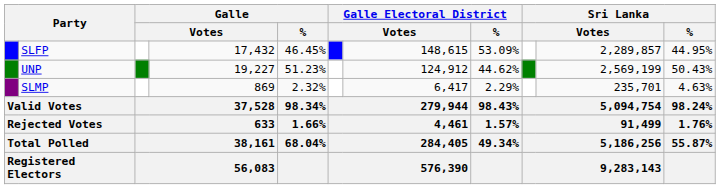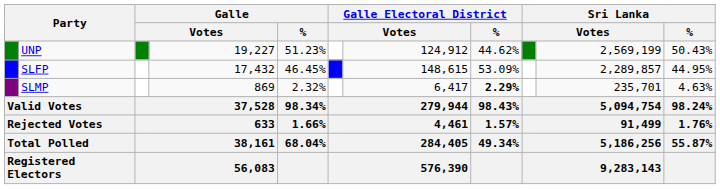 <table class="wikitable">
 <tr>
 <th colspan="2" width="144px"rowspan="2">Party</th>
 <th colspan="3" width="216px">Galle</th>
 <th colspan="3" width="216px"><a href='#'>Galle Electoral District</a></th>
 <th colspan="3" width="216px">Sri Lanka</th>
 </tr>
 <tr>
 <th colspan="2" width="144px">Votes</th>
 <th>%</th>
 <th colspan="2" width="144px">Votes</th>
 <th>%</th>
 <th colspan="2" width="144px">Votes</th>
 <th>%</th>
 </tr>
 <tr>
+<td style="background-color:green;" width="10px"></td>
+<td style="text-align:left;"><a href='#'>UNP</a></td>
+<td style="background-color:green;" width="10px"></td>
+<td style="text-align:right;">19,227</td>
+<td style="text-align:right;">51.23%</td>
+<td style="background-color:white;" width="10px"></td>
+<td style="text-align:right;">124,912</td>
+<td style="text-align:right;">44.62%</td>
+<td style="background-color:green;" width="10px"></td>
+<td style="text-align:right;">2,569,199</td>
+<td style="text-align:right;">50.43%</td>
+</tr>
+<tr>
 <td style="background-color:blue;" width="10px"></td>
 <td style="text-align:left;"><a href='#'>SLFP</a></td>
 <td style="background-color:white;" width="10px"></td>
 <td style="text-align:right;">17,432</td>
 <td style="text-align:right;">46.45%</td>
 <td style="background-color:blue;" width="10px"></td>
 <td style="text-align:right;">148,615</td>
 <td style="text-align:right;">53.09%</td>
 <td style="background-color:white;" width="10px"></td>
 <td style="text-align:right;">2,289,857</td>
 <td style="text-align:right;">44.95%</td>
 </tr>
 <tr>
-<td style="background-color:green;" width="10px"></td>
-<td style="text-align:left;"><a href='#'>UNP</a></td>
-<td style="background-color:green;" width="10px"></td>
-<td style="text-align:right;">19,227</td>
-<td style="text-align:right;">51.23%</td>
-<td style="background-color:white;" width="10px"></td>
-<td style="text-align:right;">124,912</td>
-<td style="text-align:right;">44.62%</td>
-<td style="background-color:green;" width="10px"></td>
-<td style="text-align:right;">2,569,199</td>
-<td style="text-align:right;">50.43%</td>
-</tr>
-<tr>
 <td style="background-color:purple;" width="10px"></td>
 <td style="text-align:left;"><a href='#'>SLMP</a></td>
 <td style="background-color:white;" width="10px"></td>
 <td style="text-align:right;">869</td>
 <td style="text-align:right;">2.32%</td>
 <td style="background-color:white;" width="10px"></td>
 <td style="text-align:right;">6,417</td>
-<td style="text-align:right;">2.29%</td>
+<td style="text-align:right;"><strong>2.29%</strong></td>
 <td style="background-color:white;" width="10px"></td>
 <td style="text-align:right;">235,701</td>
 <td style="text-align:right;">4.63%</td>
 </tr>
 <tr>
 <th colspan="2" width="144px"style="text-align:left;">Valid Votes</th>
 <th style="text-align:right;"colspan="2" width="144px">37,528</th>
 <th style="text-align:right;">98.34%</th>
 <th style="text-align:right;"colspan="2" width="144px">279,944</th>
 <th style="text-align:right;">98.43%</th>
 <th style="text-align:right;"colspan="2" width="144px">5,094,754</th>
 <th style="text-align:right;">98.24%</th>
 </tr>
 <tr>
 <th colspan="2" width="144px"style="text-align:left;">Rejected Votes</th>
 <th style="text-align:right;"colspan="2" width="144px">633</th>
 <th style="text-align:right;">1.66%</th>
 <th style="text-align:right;"colspan="2" width="144px">4,461</th>
 <th style="text-align:right;">1.57%</th>
 <th style="text-align:right;"colspan="2" width="144px">91,499</th>
 <th style="text-align:right;">1.76%</th>
 </tr>
 <tr>
 <th colspan="2" width="144px"style="text-align:left;">Total Polled</th>
 <th style="text-align:right;"colspan="2" width="144px">38,161</th>
 <th style="text-align:right;">68.04%</th>
 <th style="text-align:right;"colspan="2" width="144px">284,405</th>
 <th style="text-align:right;">49.34%</th>
 <th style="text-align:right;"colspan="2" width="144px">5,186,256</th>
 <th style="text-align:right;">55.87%</th>
 </tr>
 <tr>
 <th colspan="2" width="144px"style="text-align:left;">Registered Electors</th>
 <th style="text-align:right;"colspan="2" width="144px">56,083</th>
 <th></th>
 <th style="text-align:right;"colspan="2" width="144px">576,390</th>
 <th></th>
 <th style="text-align:right;"colspan="2" width="144px">9,283,143</th>
 <th></th>
 </tr>
 </table>
